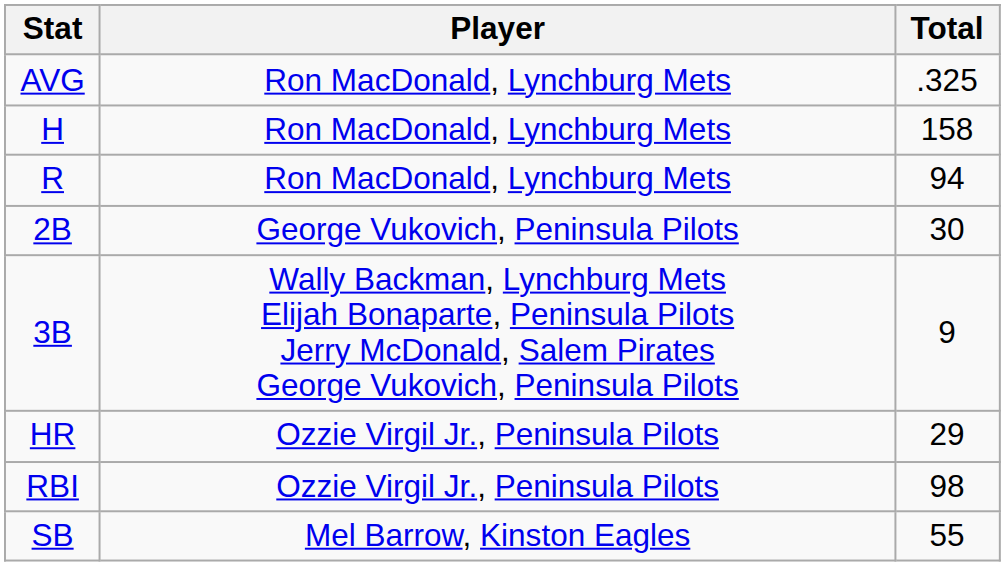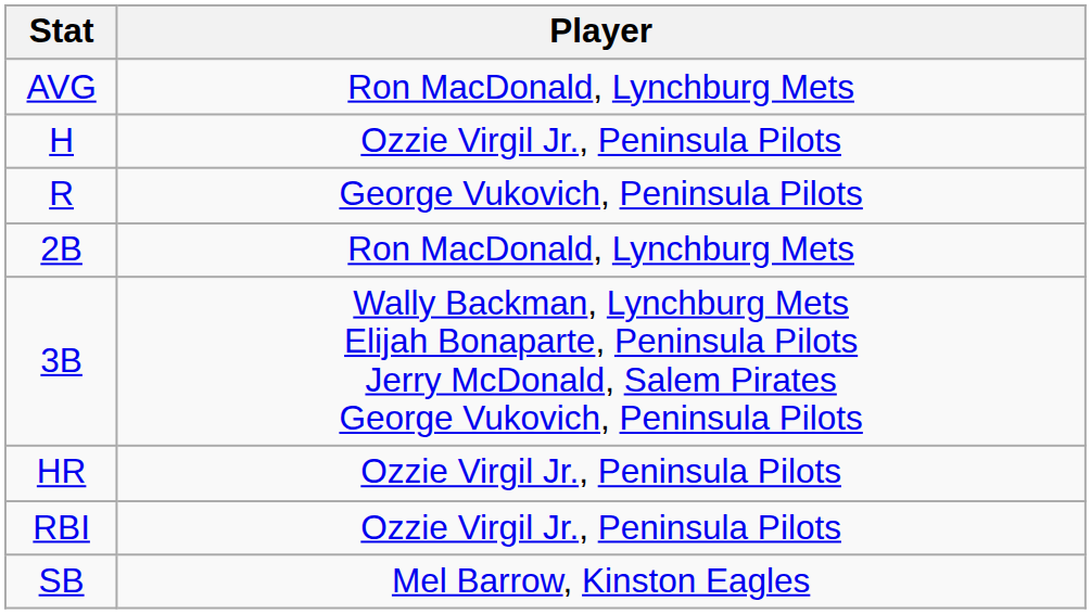 <table class="wikitable" width="40%" style="text-align:center;">
 <tr>
 <th width="5%">Stat</th>
 <th width="60%">Player</th>
-<th width="5%">Total</th>
 </tr>
 <tr>
 <td><a href='#'>AVG</a></td>
 <td><a href='#'>Ron MacDonald</a>, <a href='#'>Lynchburg Mets</a></td>
-<td>.325</td>
 </tr>
 <tr>
 <td><a href='#'>H</a></td>
-<td><a href='#'>Ron MacDonald</a>, <a href='#'>Lynchburg Mets</a></td>
-<td>158</td>
+<td><a href='#'>Ozzie Virgil Jr.</a>, <a href='#'>Peninsula Pilots</a></td>
 </tr>
 <tr>
 <td><a href='#'>R</a></td>
-<td><a href='#'>Ron MacDonald</a>, <a href='#'>Lynchburg Mets</a></td>
-<td>94</td>
+<td><a href='#'>George Vukovich</a>, <a href='#'>Peninsula Pilots</a></td>
 </tr>
 <tr>
 <td><a href='#'>2B</a></td>
-<td><a href='#'>George Vukovich</a>, <a href='#'>Peninsula Pilots</a></td>
-<td>30</td>
+<td><a href='#'>Ron MacDonald</a>, <a href='#'>Lynchburg Mets</a></td>
 </tr>
 <tr>
 <td><a href='#'>3B</a></td>
 <td><a href='#'>Wally Backman</a>, <a href='#'>Lynchburg Mets</a> <br> <a href='#'>Elijah Bonaparte</a>, <a href='#'>Peninsula Pilots</a> <br> <a href='#'>Jerry McDonald</a>, <a href='#'>Salem Pirates</a> <br> <a href='#'>George Vukovich</a>, <a href='#'>Peninsula Pilots</a></td>
-<td>9</td>
 </tr>
 <tr>
 <td><a href='#'>HR</a></td>
 <td><a href='#'>Ozzie Virgil Jr.</a>, <a href='#'>Peninsula Pilots</a></td>
-<td>29</td>
 </tr>
 <tr>
 <td><a href='#'>RBI</a></td>
 <td><a href='#'>Ozzie Virgil Jr.</a>, <a href='#'>Peninsula Pilots</a></td>
-<td>98</td>
 </tr>
 <tr>
 <td><a href='#'>SB</a></td>
 <td><a href='#'>Mel Barrow</a>, <a href='#'>Kinston Eagles</a></td>
-<td>55</td>
 </tr>
 </table>
